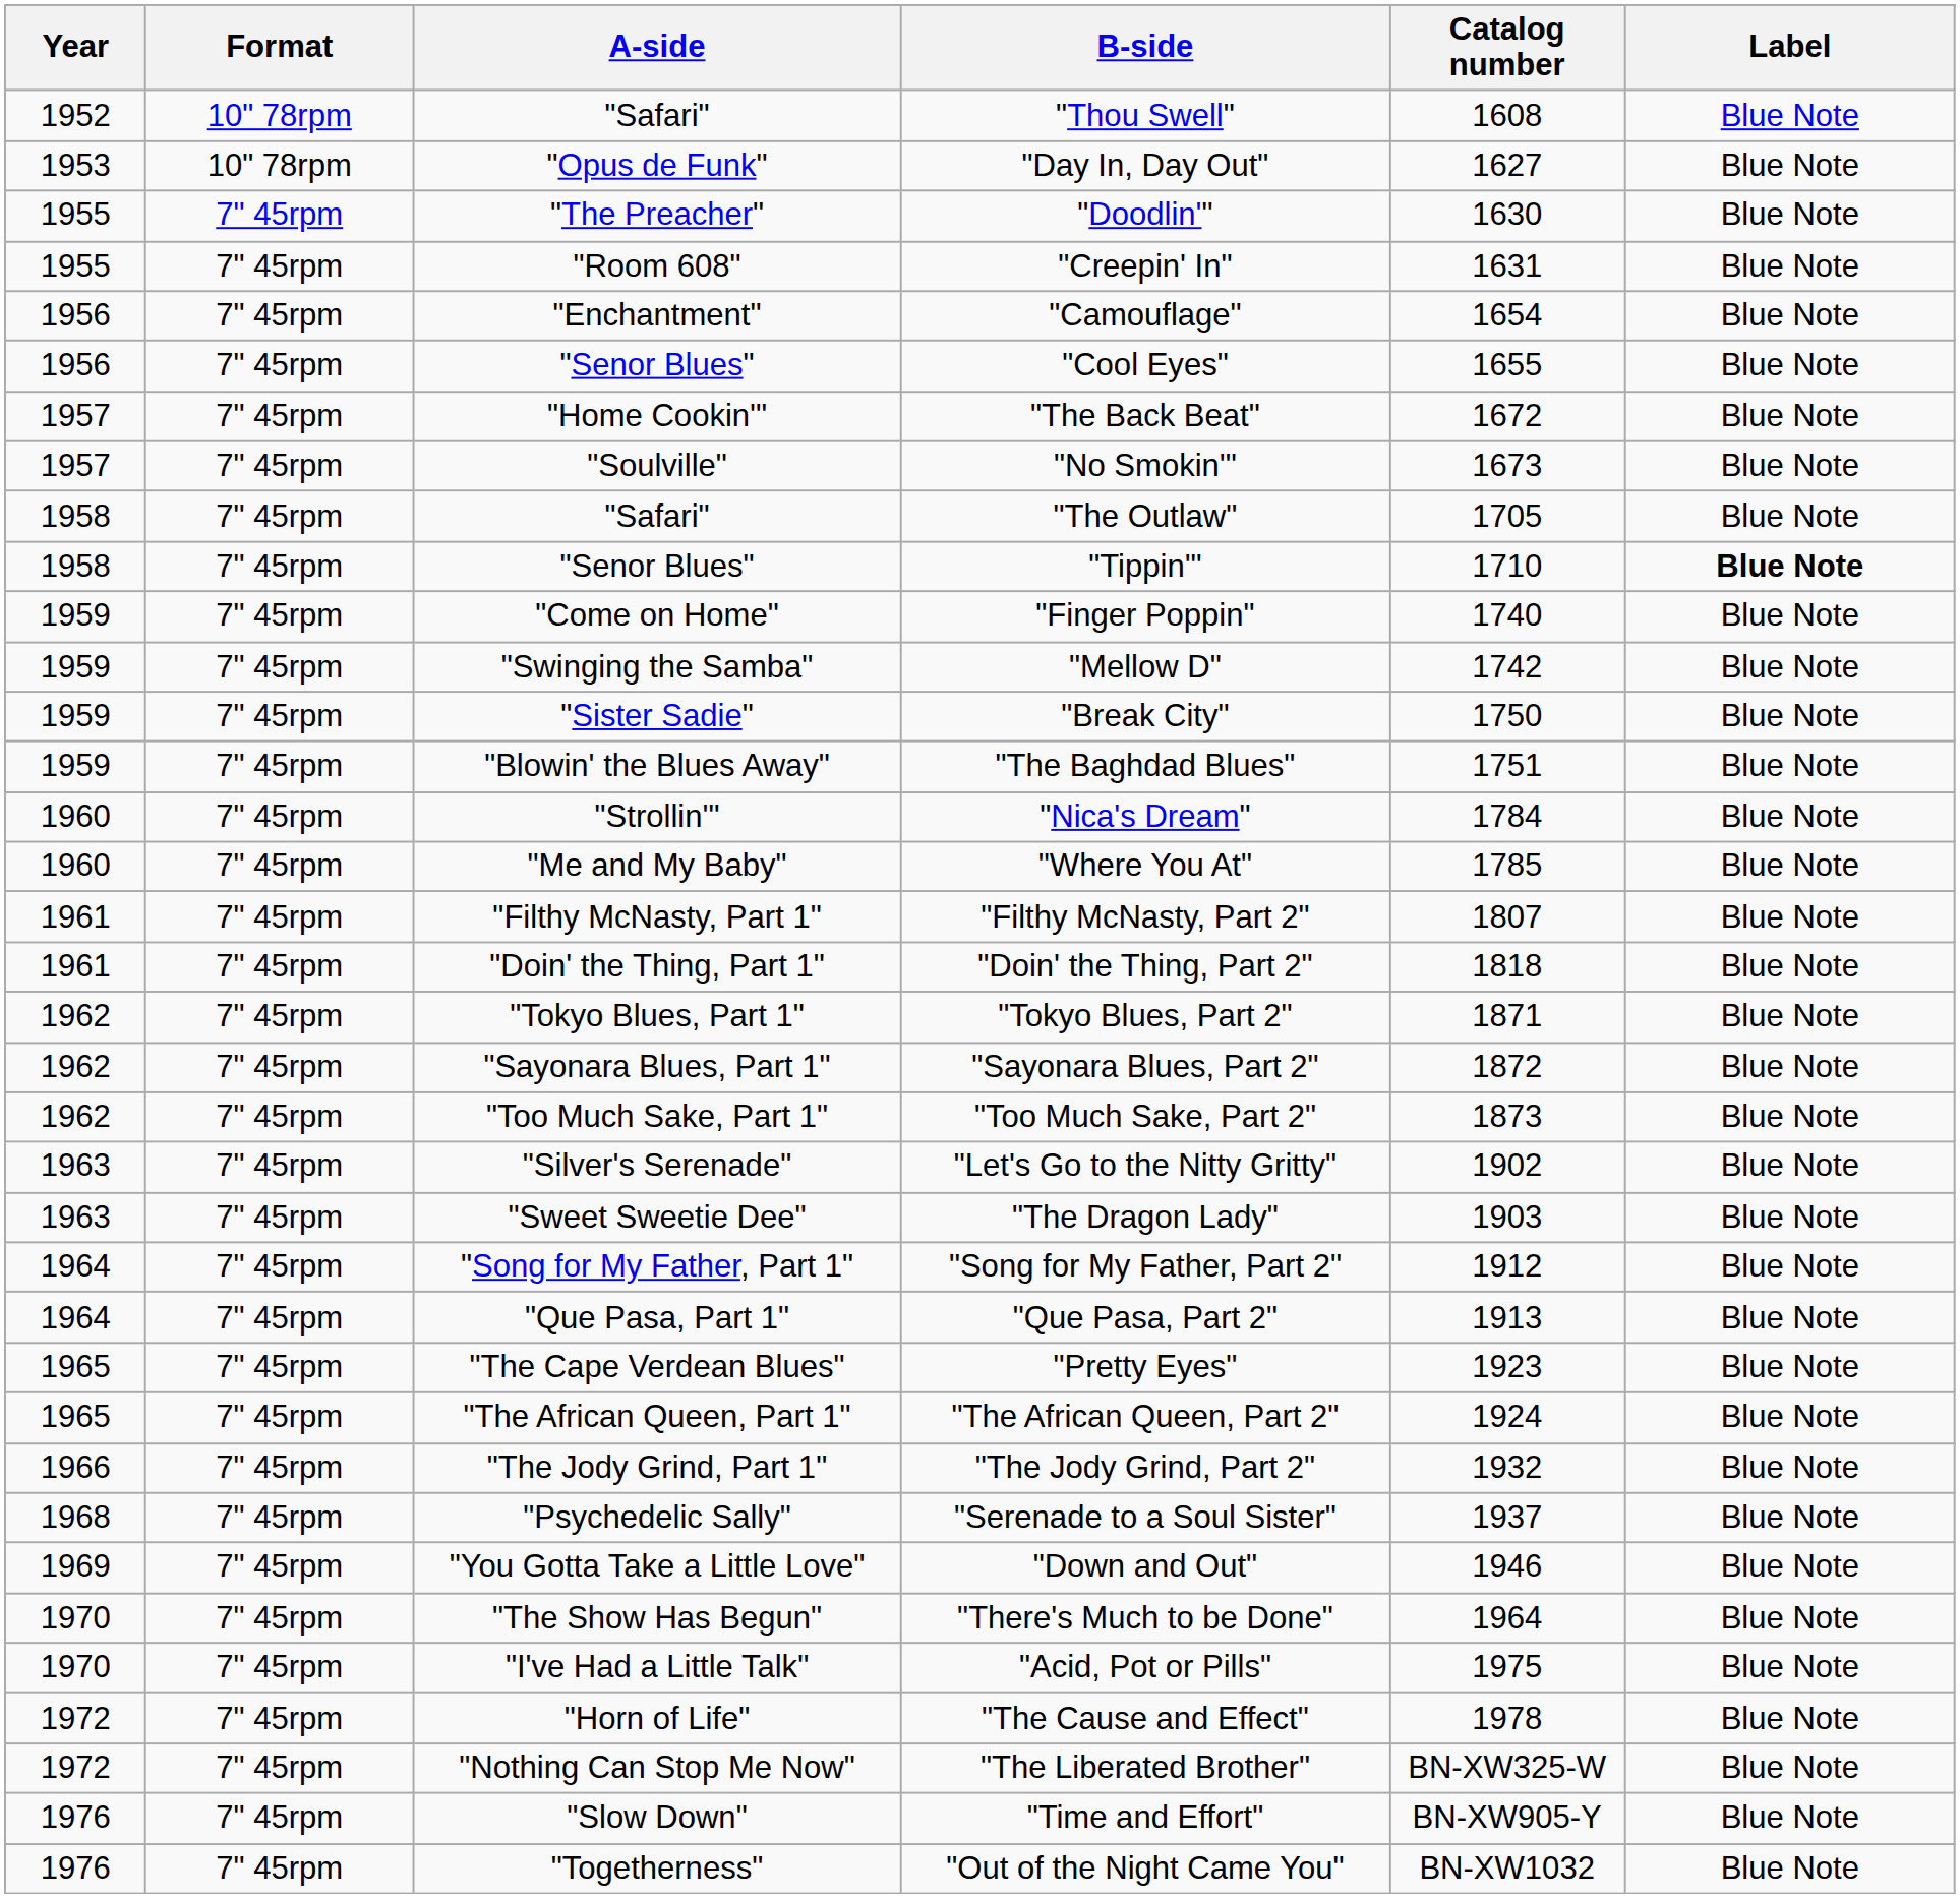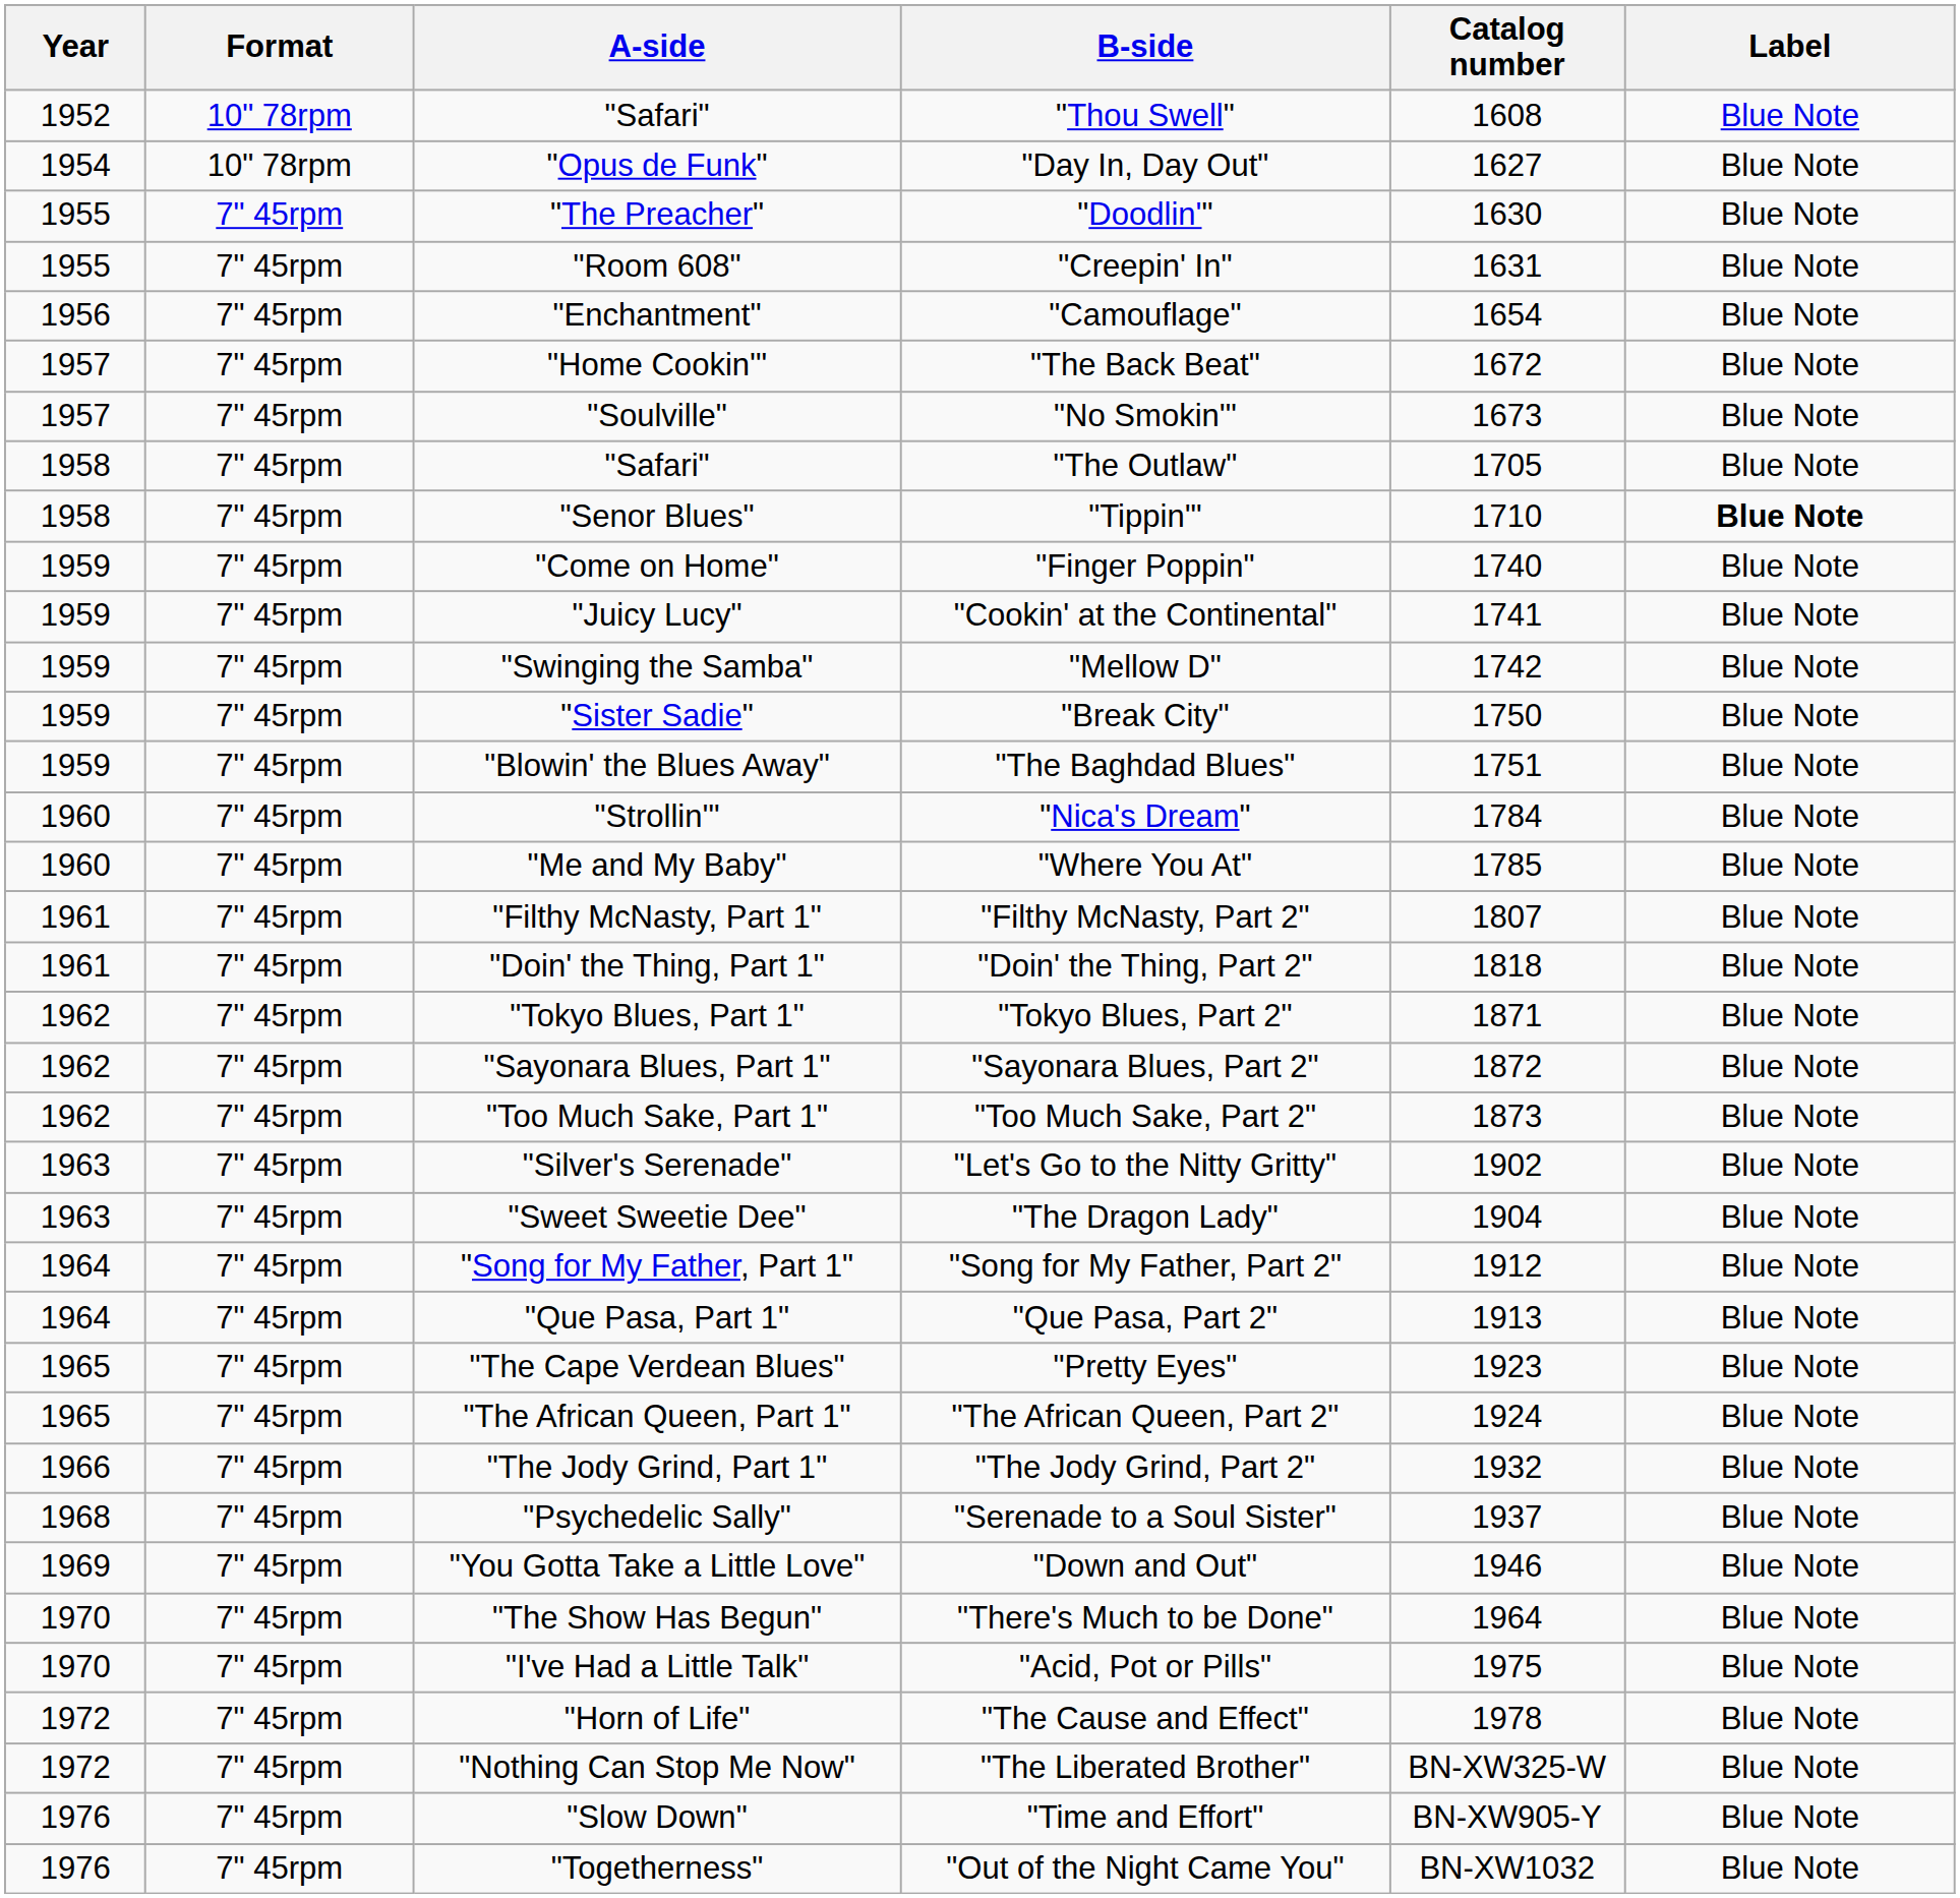 <table class="wikitable" style="text-align:center">
 <tr>
 <th style="width:4em">Year</th>
 <th style="width:8em">Format</th>
 <th style="width:15em"><a href='#'>A-side</a></th>
 <th style="width:15em"><a href='#'>B-side</a></th>
 <th style="width:7em">Catalog<br>number</th>
 <th style="width:10em">Label</th>
 </tr>
 <tr>
 <td>1952</td>
 <td><a href='#'>10" 78rpm</a></td>
 <td>"Safari"</td>
 <td>"<a href='#'>Thou Swell</a>"</td>
 <td>1608</td>
 <td><a href='#'>Blue Note</a></td>
 </tr>
 <tr>
-<td>1953</td>
+<td>1954</td>
 <td>10" 78rpm</td>
 <td>"<a href='#'>Opus de Funk</a>"</td>
 <td>"Day In, Day Out"</td>
 <td>1627</td>
 <td>Blue Note</td>
 </tr>
 <tr>
 <td>1955</td>
 <td><a href='#'>7" 45rpm</a></td>
 <td>"<a href='#'>The Preacher</a>"</td>
 <td>"<a href='#'>Doodlin'</a>"</td>
 <td>1630</td>
 <td>Blue Note</td>
 </tr>
 <tr>
 <td>1955</td>
 <td>7" 45rpm</td>
 <td>"Room 608"</td>
 <td>"Creepin' In"</td>
 <td>1631</td>
 <td>Blue Note</td>
 </tr>
 <tr>
 <td>1956</td>
 <td>7" 45rpm</td>
 <td>"Enchantment"</td>
 <td>"Camouflage"</td>
 <td>1654</td>
-<td>Blue Note</td>
-</tr>
-<tr>
-<td>1956</td>
-<td>7" 45rpm</td>
-<td>"<a href='#'>Senor Blues</a>"</td>
-<td>"Cool Eyes"</td>
-<td>1655</td>
 <td>Blue Note</td>
 </tr>
 <tr>
 <td>1957</td>
 <td>7" 45rpm</td>
 <td>"Home Cookin'"</td>
 <td>"The Back Beat"</td>
 <td>1672</td>
 <td>Blue Note</td>
 </tr>
 <tr>
 <td>1957</td>
 <td>7" 45rpm</td>
 <td>"Soulville"</td>
 <td>"No Smokin'"</td>
 <td>1673</td>
 <td>Blue Note</td>
 </tr>
 <tr>
 <td>1958</td>
 <td>7" 45rpm</td>
 <td>"Safari"</td>
 <td>"The Outlaw"</td>
 <td>1705</td>
 <td>Blue Note</td>
 </tr>
 <tr>
 <td>1958</td>
 <td>7" 45rpm</td>
 <td>"Senor Blues"</td>
 <td>"Tippin'"</td>
 <td>1710</td>
 <td><strong>Blue Note</strong></td>
 </tr>
 <tr>
 <td>1959</td>
 <td>7" 45rpm</td>
 <td>"Come on Home"</td>
 <td>"Finger Poppin"</td>
 <td>1740</td>
+<td>Blue Note</td>
+</tr>
+<tr>
+<td>1959</td>
+<td>7" 45rpm</td>
+<td>"Juicy Lucy"</td>
+<td>"Cookin' at the Continental"</td>
+<td>1741</td>
 <td>Blue Note</td>
 </tr>
 <tr>
 <td>1959</td>
 <td>7" 45rpm</td>
 <td>"Swinging the Samba"</td>
 <td>"Mellow D"</td>
 <td>1742</td>
 <td>Blue Note</td>
 </tr>
 <tr>
 <td>1959</td>
 <td>7" 45rpm</td>
 <td>"<a href='#'>Sister Sadie</a>"</td>
 <td>"Break City"</td>
 <td>1750</td>
 <td>Blue Note</td>
 </tr>
 <tr>
 <td>1959</td>
 <td>7" 45rpm</td>
 <td>"Blowin' the Blues Away"</td>
 <td>"The Baghdad Blues"</td>
 <td>1751</td>
 <td>Blue Note</td>
 </tr>
 <tr>
 <td>1960</td>
 <td>7" 45rpm</td>
 <td>"Strollin'"</td>
 <td>"<a href='#'>Nica's Dream</a>"</td>
 <td>1784</td>
 <td>Blue Note</td>
 </tr>
 <tr>
 <td>1960</td>
 <td>7" 45rpm</td>
 <td>"Me and My Baby"</td>
 <td>"Where You At"</td>
 <td>1785</td>
 <td>Blue Note</td>
 </tr>
 <tr>
 <td>1961</td>
 <td>7" 45rpm</td>
 <td>"Filthy McNasty, Part 1"</td>
 <td>"Filthy McNasty, Part 2"</td>
 <td>1807</td>
 <td>Blue Note</td>
 </tr>
 <tr>
 <td>1961</td>
 <td>7" 45rpm</td>
 <td>"Doin' the Thing, Part 1"</td>
 <td>"Doin' the Thing, Part 2"</td>
 <td>1818</td>
 <td>Blue Note</td>
 </tr>
 <tr>
 <td>1962</td>
 <td>7" 45rpm</td>
 <td>"Tokyo Blues, Part 1"</td>
 <td>"Tokyo Blues, Part 2"</td>
 <td>1871</td>
 <td>Blue Note</td>
 </tr>
 <tr>
 <td>1962</td>
 <td>7" 45rpm</td>
 <td>"Sayonara Blues, Part 1"</td>
 <td>"Sayonara Blues, Part 2"</td>
 <td>1872</td>
 <td>Blue Note</td>
 </tr>
 <tr>
 <td>1962</td>
 <td>7" 45rpm</td>
 <td>"Too Much Sake, Part 1"</td>
 <td>"Too Much Sake, Part 2"</td>
 <td>1873</td>
 <td>Blue Note</td>
 </tr>
 <tr>
 <td>1963</td>
 <td>7" 45rpm</td>
 <td>"Silver's Serenade"</td>
 <td>"Let's Go to the Nitty Gritty"</td>
 <td>1902</td>
 <td>Blue Note</td>
 </tr>
 <tr>
 <td>1963</td>
 <td>7" 45rpm</td>
 <td>"Sweet Sweetie Dee"</td>
 <td>"The Dragon Lady"</td>
-<td>1903</td>
+<td>1904</td>
 <td>Blue Note</td>
 </tr>
 <tr>
 <td>1964</td>
 <td>7" 45rpm</td>
 <td>"<a href='#'>Song for My Father</a>, Part 1"</td>
 <td>"Song for My Father, Part 2"</td>
 <td>1912</td>
 <td>Blue Note</td>
 </tr>
 <tr>
 <td>1964</td>
 <td>7" 45rpm</td>
 <td>"Que Pasa, Part 1"</td>
 <td>"Que Pasa, Part 2"</td>
 <td>1913</td>
 <td>Blue Note</td>
 </tr>
 <tr>
 <td>1965</td>
 <td>7" 45rpm</td>
 <td>"The Cape Verdean Blues"</td>
 <td>"Pretty Eyes"</td>
 <td>1923</td>
 <td>Blue Note</td>
 </tr>
 <tr>
 <td>1965</td>
 <td>7" 45rpm</td>
 <td>"The African Queen, Part 1"</td>
 <td>"The African Queen, Part 2"</td>
 <td>1924</td>
 <td>Blue Note</td>
 </tr>
 <tr>
 <td>1966</td>
 <td>7" 45rpm</td>
 <td>"The Jody Grind, Part 1"</td>
 <td>"The Jody Grind, Part 2"</td>
 <td>1932</td>
 <td>Blue Note</td>
 </tr>
 <tr>
 <td>1968</td>
 <td>7" 45rpm</td>
 <td>"Psychedelic Sally"</td>
 <td>"Serenade to a Soul Sister"</td>
 <td>1937</td>
 <td>Blue Note</td>
 </tr>
 <tr>
 <td>1969</td>
 <td>7" 45rpm</td>
 <td>"You Gotta Take a Little Love"</td>
 <td>"Down and Out"</td>
 <td>1946</td>
 <td>Blue Note</td>
 </tr>
 <tr>
 <td>1970</td>
 <td>7" 45rpm</td>
 <td>"The Show Has Begun"</td>
 <td>"There's Much to be Done"</td>
 <td>1964</td>
 <td>Blue Note</td>
 </tr>
 <tr>
 <td>1970</td>
 <td>7" 45rpm</td>
 <td>"I've Had a Little Talk"</td>
 <td>"Acid, Pot or Pills"</td>
 <td>1975</td>
 <td>Blue Note</td>
 </tr>
 <tr>
 <td>1972</td>
 <td>7" 45rpm</td>
 <td>"Horn of Life"</td>
 <td>"The Cause and Effect"</td>
 <td>1978</td>
 <td>Blue Note</td>
 </tr>
 <tr>
 <td>1972</td>
 <td>7" 45rpm</td>
 <td>"Nothing Can Stop Me Now"</td>
 <td>"The Liberated Brother"</td>
 <td>BN-XW325-W</td>
 <td>Blue Note</td>
 </tr>
 <tr>
 <td>1976</td>
 <td>7" 45rpm</td>
 <td>"Slow Down"</td>
 <td>"Time and Effort"</td>
 <td>BN-XW905-Y</td>
 <td>Blue Note</td>
 </tr>
 <tr>
 <td>1976</td>
 <td>7" 45rpm</td>
 <td>"Togetherness"</td>
 <td>"Out of the Night Came You"</td>
 <td>BN-XW1032</td>
 <td>Blue Note</td>
 </tr>
 </table>
